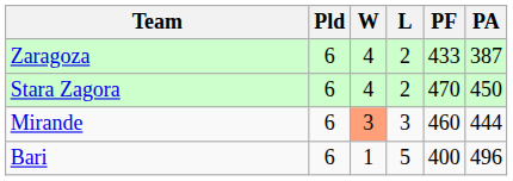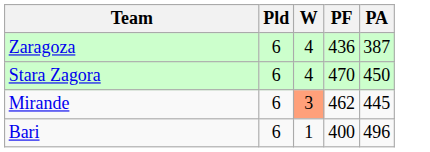 <table class="wikitable" style="text-align:center">
 <tr>
 <th width=220>Team</th>
 <th width=20>Pld</th>
 <th width=20>W</th>
-<th width=20>L</th>
 <th width=20>PF</th>
 <th width=20>PA</th>
 </tr>
 <tr bgcolor="#ccffcc">
 <td align="left"> <a href='#'>Zaragoza</a></td>
 <td>6</td>
 <td>4</td>
-<td>2</td>
-<td>433</td>
+<td>436</td>
 <td>387</td>
 </tr>
 <tr bgcolor="#ccffcc">
 <td align="left"> <a href='#'>Stara Zagora</a></td>
 <td>6</td>
 <td>4</td>
-<td>2</td>
 <td>470</td>
 <td>450</td>
 </tr>
 <tr>
 <td align="left"> <a href='#'>Mirande</a></td>
 <td>6</td>
 <td style="background: lightsalmon;">3</td>
-<td>3</td>
-<td>460</td>
-<td>444</td>
+<td>462</td>
+<td>445</td>
 </tr>
 <tr>
 <td align="left"> <a href='#'>Bari</a></td>
 <td>6</td>
 <td>1</td>
-<td>5</td>
 <td>400</td>
 <td>496</td>
 </tr>
 </table>
